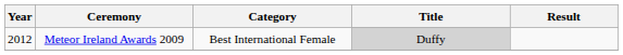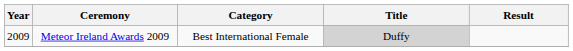 <table class="wikitable" style="text-align:center; font-size:90%; line-height:20px;">
 <tr>
 <th>Year</th>
 <th width="180px">Ceremony</th>
 <th width="180px">Category</th>
 <th width="180px">Title</th>
 <th width="120px">Result</th>
 </tr>
 <tr>
-<td>2012</td>
+<td>2009</td>
 <td><a href='#'>Meteor Ireland Awards</a> 2009</td>
 <td>Best International Female</td>
 <td style="background: lightgrey;">Duffy</td>
 <td></td>
 </tr>
 <tr>
 </tr>
 </table>
